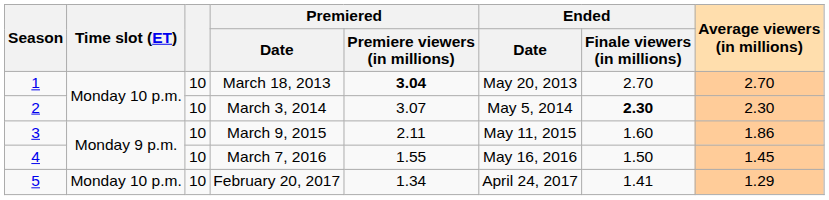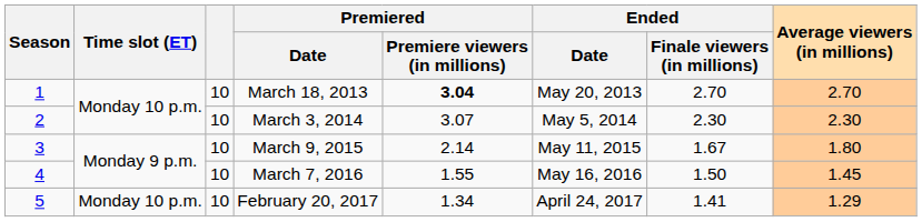 <table class="wikitable" style=text-align:center>
 <tr>
 <th rowspan="2">Season</th>
 <th rowspan="2">Time slot (<a href='#'>ET</a>)</th>
 <th rowspan="2"></th>
 <th colspan="2">Premiered</th>
 <th colspan="2">Ended</th>
 <th style=background:#ffdead rowspan="2">Average viewers<br>(in millions)</th>
 </tr>
 <tr>
 <th>Date</th>
 <th>Premiere viewers<br>(in millions)</th>
 <th>Date</th>
 <th>Finale viewers<br>(in millions)</th>
 </tr>
 <tr>
 <td><a href='#'>1</a></td>
 <td rowspan="2">Monday 10 p.m.</td>
 <td>10</td>
 <td>March 18, 2013</td>
 <td><strong>3.04</strong></td>
 <td>May 20, 2013</td>
 <td>2.70</td>
 <td style="background:#fc9">2.70</td>
 </tr>
 <tr>
 <td><a href='#'>2</a></td>
 <td>10</td>
 <td>March 3, 2014</td>
 <td>3.07</td>
 <td>May 5, 2014</td>
-<td><strong>2.30</strong></td>
+<td>2.30</td>
 <td style="background:#fc9">2.30</td>
 </tr>
 <tr>
 <td><a href='#'>3</a></td>
 <td rowspan="2">Monday 9 p.m.</td>
 <td>10</td>
 <td>March 9, 2015</td>
-<td>2.11</td>
+<td>2.14</td>
 <td>May 11, 2015</td>
-<td>1.60</td>
-<td style="background:#fc9">1.86</td>
+<td>1.67</td>
+<td style="background:#fc9">1.80</td>
 </tr>
 <tr>
 <td><a href='#'>4</a></td>
 <td>10</td>
 <td>March 7, 2016</td>
 <td>1.55</td>
 <td>May 16, 2016</td>
 <td>1.50</td>
 <td style="background:#fc9">1.45</td>
 </tr>
 <tr>
 <td><a href='#'>5</a></td>
 <td>Monday 10 p.m.</td>
 <td>10</td>
 <td>February 20, 2017</td>
 <td>1.34</td>
 <td>April 24, 2017</td>
 <td>1.41</td>
 <td style="background:#fc9">1.29</td>
 </tr>
 </table>
